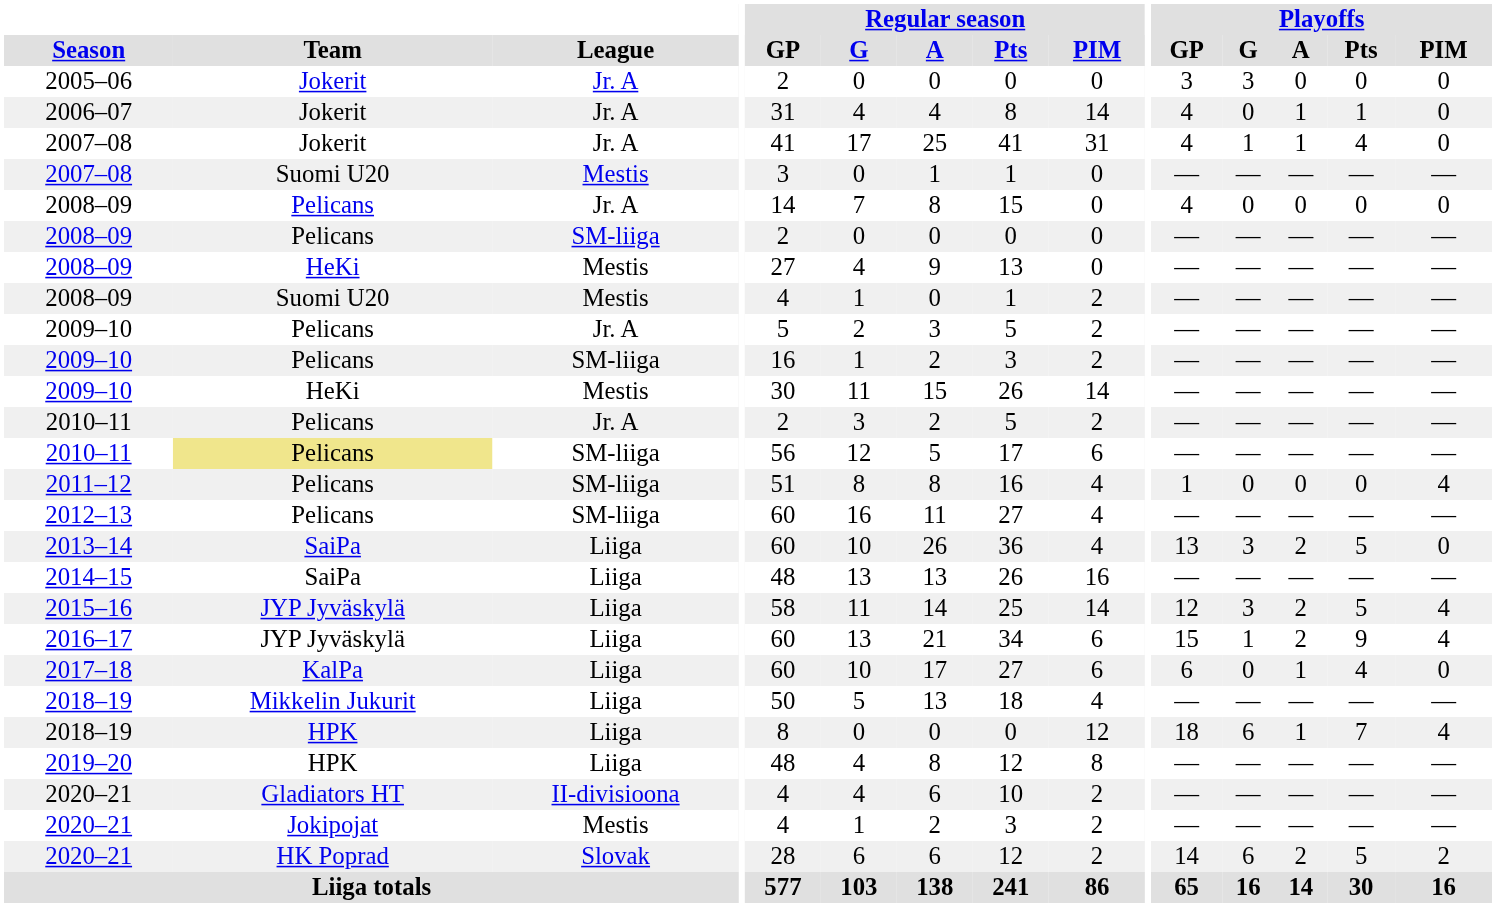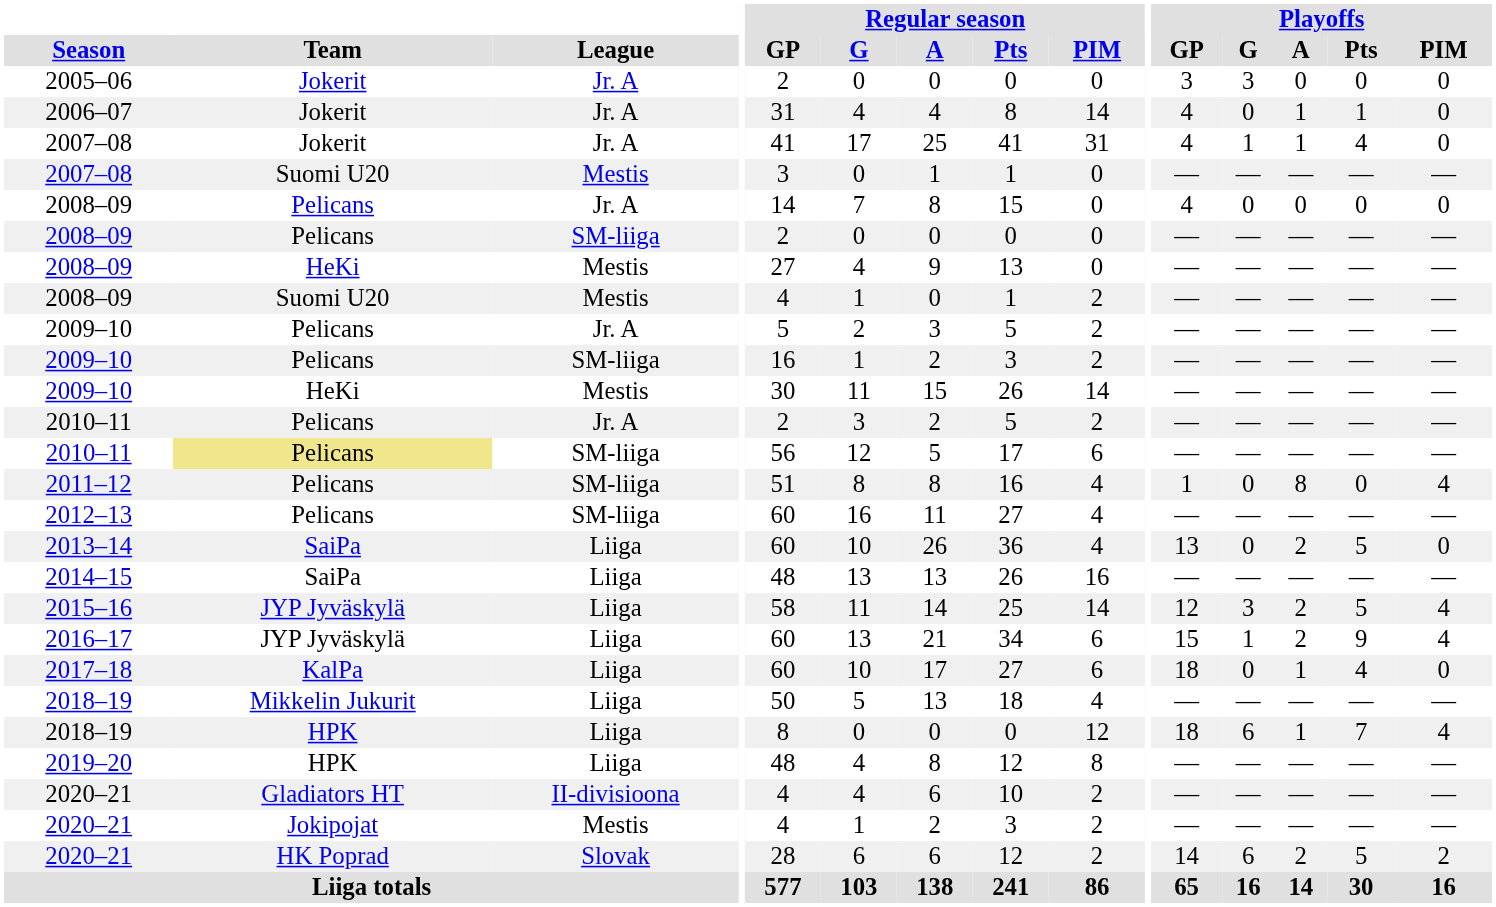 <table border="0" cellpadding="1" cellspacing="0" style="text-align:center; width:60em">
 <tr bgcolor="#e0e0e0">
 <th colspan="3" bgcolor="#ffffff"></th>
 <th rowspan="99" bgcolor="#ffffff"></th>
 <th colspan="5"><a href='#'>Regular season</a></th>
 <th rowspan="99" bgcolor="#ffffff"></th>
 <th colspan="5"><a href='#'>Playoffs</a></th>
 </tr>
 <tr bgcolor="#e0e0e0">
 <th><a href='#'>Season</a></th>
 <th>Team</th>
 <th>League</th>
 <th>GP</th>
 <th><a href='#'>G</a></th>
 <th><a href='#'>A</a></th>
 <th><a href='#'>Pts</a></th>
 <th><a href='#'>PIM</a></th>
 <th>GP</th>
 <th>G</th>
 <th>A</th>
 <th>Pts</th>
 <th>PIM</th>
 </tr>
 <tr>
 <td>2005–06</td>
 <td><a href='#'>Jokerit</a></td>
 <td><a href='#'>Jr. A</a></td>
 <td>2</td>
 <td>0</td>
 <td>0</td>
 <td>0</td>
 <td>0</td>
 <td>3</td>
 <td>3</td>
 <td>0</td>
 <td>0</td>
 <td>0</td>
 </tr>
 <tr bgcolor="#f0f0f0">
 <td>2006–07</td>
 <td>Jokerit</td>
 <td>Jr. A</td>
 <td>31</td>
 <td>4</td>
 <td>4</td>
 <td>8</td>
 <td>14</td>
 <td>4</td>
 <td>0</td>
 <td>1</td>
 <td>1</td>
 <td>0</td>
 </tr>
 <tr>
 <td>2007–08</td>
 <td>Jokerit</td>
 <td>Jr. A</td>
 <td>41</td>
 <td>17</td>
 <td>25</td>
 <td>41</td>
 <td>31</td>
 <td>4</td>
 <td>1</td>
 <td>1</td>
 <td>4</td>
 <td>0</td>
 </tr>
 <tr bgcolor="#f0f0f0">
 <td><a href='#'>2007–08</a></td>
 <td>Suomi U20</td>
 <td><a href='#'>Mestis</a></td>
 <td>3</td>
 <td>0</td>
 <td>1</td>
 <td>1</td>
 <td>0</td>
 <td>—</td>
 <td>—</td>
 <td>—</td>
 <td>—</td>
 <td>—</td>
 </tr>
 <tr>
 <td>2008–09</td>
 <td><a href='#'>Pelicans</a></td>
 <td>Jr. A</td>
 <td>14</td>
 <td>7</td>
 <td>8</td>
 <td>15</td>
 <td>0</td>
 <td>4</td>
 <td>0</td>
 <td>0</td>
 <td>0</td>
 <td>0</td>
 </tr>
 <tr bgcolor="#f0f0f0">
 <td><a href='#'>2008–09</a></td>
 <td>Pelicans</td>
 <td><a href='#'>SM-liiga</a></td>
 <td>2</td>
 <td>0</td>
 <td>0</td>
 <td>0</td>
 <td>0</td>
 <td>—</td>
 <td>—</td>
 <td>—</td>
 <td>—</td>
 <td>—</td>
 </tr>
 <tr>
 <td><a href='#'>2008–09</a></td>
 <td><a href='#'>HeKi</a></td>
 <td>Mestis</td>
 <td>27</td>
 <td>4</td>
 <td>9</td>
 <td>13</td>
 <td>0</td>
 <td>—</td>
 <td>—</td>
 <td>—</td>
 <td>—</td>
 <td>—</td>
 </tr>
 <tr bgcolor="#f0f0f0">
 <td>2008–09</td>
 <td>Suomi U20</td>
 <td>Mestis</td>
 <td>4</td>
 <td>1</td>
 <td>0</td>
 <td>1</td>
 <td>2</td>
 <td>—</td>
 <td>—</td>
 <td>—</td>
 <td>—</td>
 <td>—</td>
 </tr>
 <tr>
 <td>2009–10</td>
 <td>Pelicans</td>
 <td>Jr. A</td>
 <td>5</td>
 <td>2</td>
 <td>3</td>
 <td>5</td>
 <td>2</td>
 <td>—</td>
 <td>—</td>
 <td>—</td>
 <td>—</td>
 <td>—</td>
 </tr>
 <tr bgcolor="#f0f0f0">
 <td><a href='#'>2009–10</a></td>
 <td>Pelicans</td>
 <td>SM-liiga</td>
 <td>16</td>
 <td>1</td>
 <td>2</td>
 <td>3</td>
 <td>2</td>
 <td>—</td>
 <td>—</td>
 <td>—</td>
 <td>—</td>
 <td>—</td>
 </tr>
 <tr>
 <td><a href='#'>2009–10</a></td>
 <td>HeKi</td>
 <td>Mestis</td>
 <td>30</td>
 <td>11</td>
 <td>15</td>
 <td>26</td>
 <td>14</td>
 <td>—</td>
 <td>—</td>
 <td>—</td>
 <td>—</td>
 <td>—</td>
 </tr>
 <tr bgcolor="#f0f0f0">
 <td>2010–11</td>
 <td>Pelicans</td>
 <td>Jr. A</td>
 <td>2</td>
 <td>3</td>
 <td>2</td>
 <td>5</td>
 <td>2</td>
 <td>—</td>
 <td>—</td>
 <td>—</td>
 <td>—</td>
 <td>—</td>
 </tr>
 <tr>
 <td><a href='#'>2010–11</a></td>
 <td style="background: khaki;">Pelicans</td>
 <td>SM-liiga</td>
 <td>56</td>
 <td>12</td>
 <td>5</td>
 <td>17</td>
 <td>6</td>
 <td>—</td>
 <td>—</td>
 <td>—</td>
 <td>—</td>
 <td>—</td>
 </tr>
 <tr bgcolor="#f0f0f0">
 <td><a href='#'>2011–12</a></td>
 <td>Pelicans</td>
 <td>SM-liiga</td>
 <td>51</td>
 <td>8</td>
 <td>8</td>
 <td>16</td>
 <td>4</td>
 <td>1</td>
 <td>0</td>
-<td>0</td>
+<td>8</td>
 <td>0</td>
 <td>4</td>
 </tr>
 <tr>
 <td><a href='#'>2012–13</a></td>
 <td>Pelicans</td>
 <td>SM-liiga</td>
 <td>60</td>
 <td>16</td>
 <td>11</td>
 <td>27</td>
 <td>4</td>
 <td>—</td>
 <td>—</td>
 <td>—</td>
 <td>—</td>
 <td>—</td>
 </tr>
 <tr bgcolor="#f0f0f0">
 <td><a href='#'>2013–14</a></td>
 <td><a href='#'>SaiPa</a></td>
 <td>Liiga</td>
 <td>60</td>
 <td>10</td>
 <td>26</td>
 <td>36</td>
 <td>4</td>
 <td>13</td>
-<td>3</td>
+<td>0</td>
 <td>2</td>
 <td>5</td>
 <td>0</td>
 </tr>
 <tr>
 <td><a href='#'>2014–15</a></td>
 <td>SaiPa</td>
 <td>Liiga</td>
 <td>48</td>
 <td>13</td>
 <td>13</td>
 <td>26</td>
 <td>16</td>
 <td>—</td>
 <td>—</td>
 <td>—</td>
 <td>—</td>
 <td>—</td>
 </tr>
 <tr bgcolor="#f0f0f0">
 <td><a href='#'>2015–16</a></td>
 <td><a href='#'>JYP Jyväskylä</a></td>
 <td>Liiga</td>
 <td>58</td>
 <td>11</td>
 <td>14</td>
 <td>25</td>
 <td>14</td>
 <td>12</td>
 <td>3</td>
 <td>2</td>
 <td>5</td>
 <td>4</td>
 </tr>
 <tr>
 <td><a href='#'>2016–17</a></td>
 <td>JYP Jyväskylä</td>
 <td>Liiga</td>
 <td>60</td>
 <td>13</td>
 <td>21</td>
 <td>34</td>
 <td>6</td>
 <td>15</td>
 <td>1</td>
 <td>2</td>
 <td>9</td>
 <td>4</td>
 </tr>
 <tr bgcolor="#f0f0f0">
 <td><a href='#'>2017–18</a></td>
 <td><a href='#'>KalPa</a></td>
 <td>Liiga</td>
 <td>60</td>
 <td>10</td>
 <td>17</td>
 <td>27</td>
 <td>6</td>
-<td>6</td>
+<td>18</td>
 <td>0</td>
 <td>1</td>
 <td>4</td>
 <td>0</td>
 </tr>
 <tr>
 <td><a href='#'>2018–19</a></td>
 <td><a href='#'>Mikkelin Jukurit</a></td>
 <td>Liiga</td>
 <td>50</td>
 <td>5</td>
 <td>13</td>
 <td>18</td>
 <td>4</td>
 <td>—</td>
 <td>—</td>
 <td>—</td>
 <td>—</td>
 <td>—</td>
 </tr>
 <tr bgcolor="#f0f0f0">
 <td>2018–19</td>
 <td><a href='#'>HPK</a></td>
 <td>Liiga</td>
 <td>8</td>
 <td>0</td>
 <td>0</td>
 <td>0</td>
 <td>12</td>
 <td>18</td>
 <td>6</td>
 <td>1</td>
 <td>7</td>
 <td>4</td>
 </tr>
 <tr>
 <td><a href='#'>2019–20</a></td>
 <td>HPK</td>
 <td>Liiga</td>
 <td>48</td>
 <td>4</td>
 <td>8</td>
 <td>12</td>
 <td>8</td>
 <td>—</td>
 <td>—</td>
 <td>—</td>
 <td>—</td>
 <td>—</td>
 </tr>
 <tr bgcolor="#f0f0f0">
 <td>2020–21</td>
 <td><a href='#'>Gladiators HT</a></td>
 <td><a href='#'>II-divisioona</a></td>
 <td>4</td>
 <td>4</td>
 <td>6</td>
 <td>10</td>
 <td>2</td>
 <td>—</td>
 <td>—</td>
 <td>—</td>
 <td>—</td>
 <td>—</td>
 </tr>
 <tr>
 <td><a href='#'>2020–21</a></td>
 <td><a href='#'>Jokipojat</a></td>
 <td>Mestis</td>
 <td>4</td>
 <td>1</td>
 <td>2</td>
 <td>3</td>
 <td>2</td>
 <td>—</td>
 <td>—</td>
 <td>—</td>
 <td>—</td>
 <td>—</td>
 </tr>
 <tr bgcolor="#f0f0f0">
 <td><a href='#'>2020–21</a></td>
 <td><a href='#'>HK Poprad</a></td>
 <td><a href='#'>Slovak</a></td>
 <td>28</td>
 <td>6</td>
 <td>6</td>
 <td>12</td>
 <td>2</td>
 <td>14</td>
 <td>6</td>
 <td>2</td>
 <td>5</td>
 <td>2</td>
 </tr>
 <tr bgcolor="#e0e0e0">
 <th colspan="3">Liiga totals</th>
 <th>577</th>
 <th>103</th>
 <th>138</th>
 <th>241</th>
 <th>86</th>
 <th>65</th>
 <th>16</th>
 <th>14</th>
 <th>30</th>
 <th>16</th>
 </tr>
 </table>
